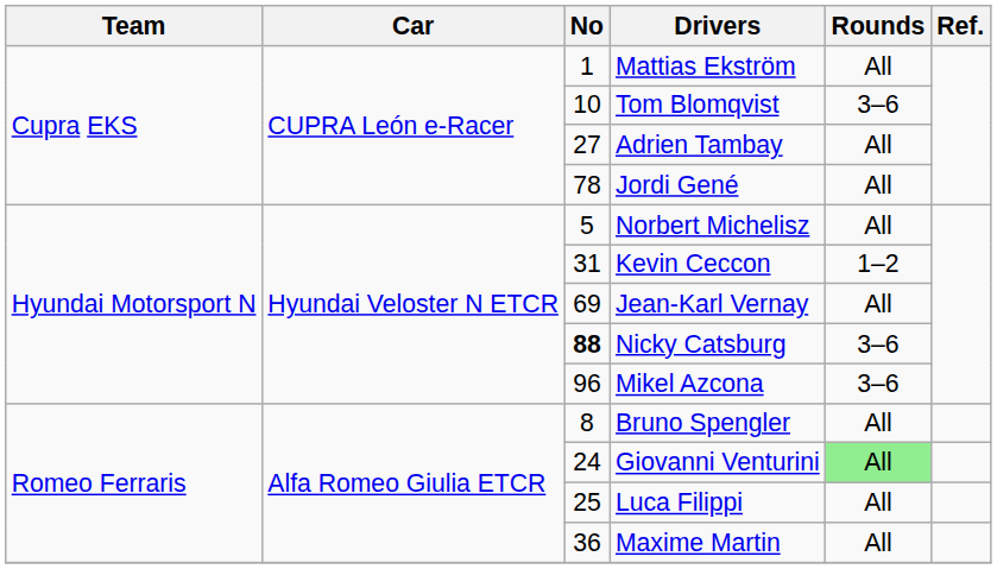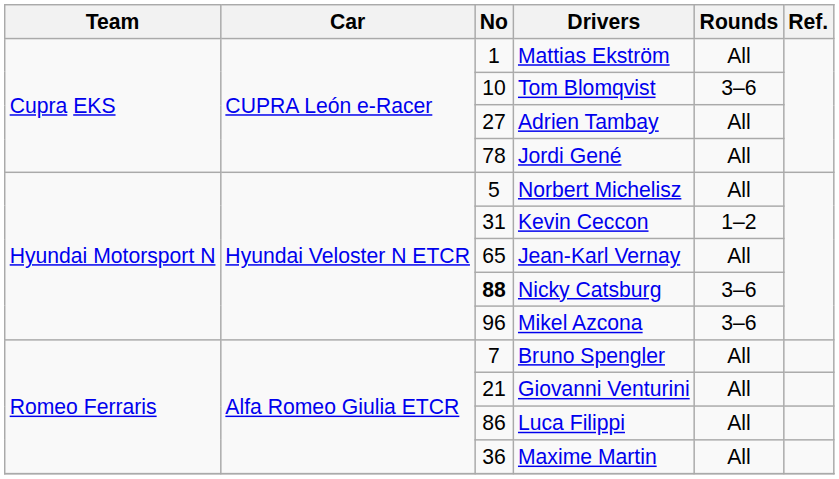 <table class="wikitable" style="font-size: 90%;">
 <tr>
 <th>Team</th>
 <th>Car</th>
 <th>No</th>
 <th>Drivers</th>
 <th>Rounds</th>
 <th>Ref.</th>
 </tr>
 <tr>
 <td rowspan="4"> <a href='#'>Cupra</a> <a href='#'>EKS</a></td>
 <td rowspan="4"><a href='#'>CUPRA León e-Racer</a></td>
 <td align=center>1</td>
 <td> <a href='#'>Mattias Ekström</a></td>
 <td align=center>All</td>
 <td rowspan="4"></td>
 </tr>
 <tr>
 <td align=center>10</td>
 <td> <a href='#'>Tom Blomqvist</a></td>
 <td align=center>3–6</td>
 </tr>
 <tr>
 <td align=center>27</td>
 <td> <a href='#'>Adrien Tambay</a></td>
 <td align=center>All</td>
 </tr>
 <tr>
 <td align=center>78</td>
 <td> <a href='#'>Jordi Gené</a></td>
 <td align=center>All</td>
 </tr>
 <tr>
 <td rowspan="5"> <a href='#'>Hyundai Motorsport N</a></td>
 <td rowspan="5"><a href='#'>Hyundai Veloster N ETCR</a></td>
 <td align=center>5</td>
 <td> <a href='#'>Norbert Michelisz</a></td>
 <td align=center>All</td>
 <td rowspan="5"></td>
 </tr>
 <tr>
 <td align=center>31</td>
 <td> <a href='#'>Kevin Ceccon</a></td>
 <td align=center>1–2</td>
 </tr>
 <tr>
-<td align=center>69</td>
+<td align=center>65</td>
 <td> <a href='#'>Jean-Karl Vernay</a></td>
 <td align=center>All</td>
 </tr>
 <tr>
 <td align=center><strong>88</strong></td>
 <td> <a href='#'>Nicky Catsburg</a></td>
 <td align=center>3–6</td>
 </tr>
 <tr>
 <td align=center>96</td>
 <td> <a href='#'>Mikel Azcona</a></td>
 <td align=center>3–6</td>
 </tr>
 <tr>
 <td rowspan="4"> <a href='#'>Romeo Ferraris</a></td>
 <td rowspan="4"><a href='#'>Alfa Romeo Giulia ETCR</a></td>
-<td align=center>8</td>
+<td align=center>7</td>
 <td> <a href='#'>Bruno Spengler</a></td>
 <td align=center>All</td>
 <td></td>
 </tr>
 <tr>
-<td align=center>24</td>
+<td align=center>21</td>
 <td> <a href='#'>Giovanni Venturini</a></td>
-<td align=center style="background: lightgreen;">All</td>
+<td align=center>All</td>
 <td></td>
 </tr>
 <tr>
-<td align=center>25</td>
+<td align=center>86</td>
 <td> <a href='#'>Luca Filippi</a></td>
 <td align=center>All</td>
 <td></td>
 </tr>
 <tr>
 <td align=center>36</td>
 <td> <a href='#'>Maxime Martin</a></td>
 <td align=center>All</td>
 <td></td>
 </tr>
 <tr>
 </tr>
 </table>
